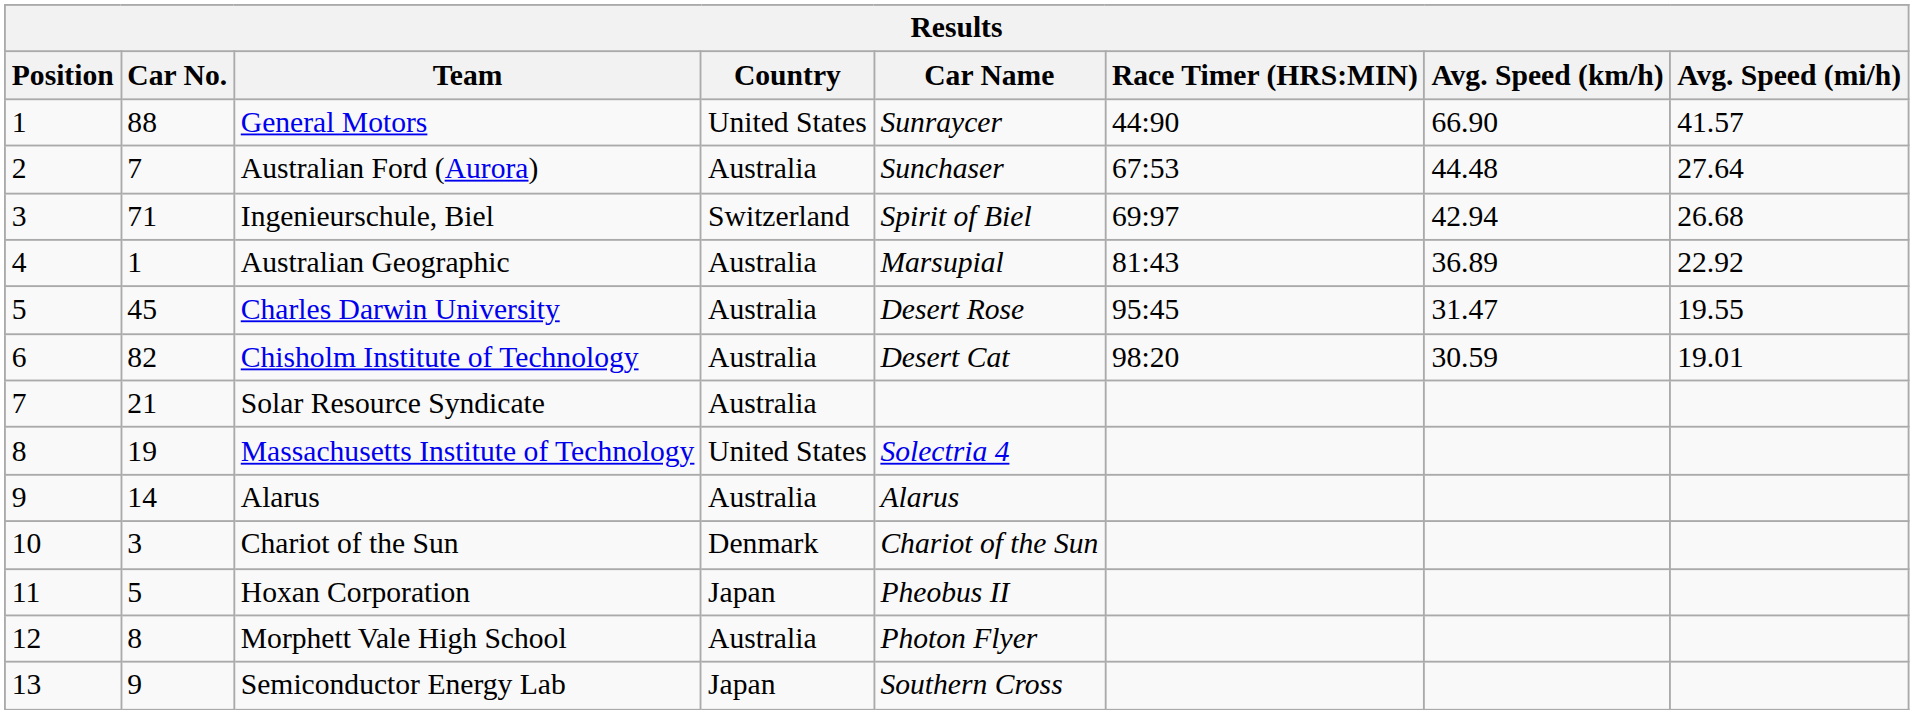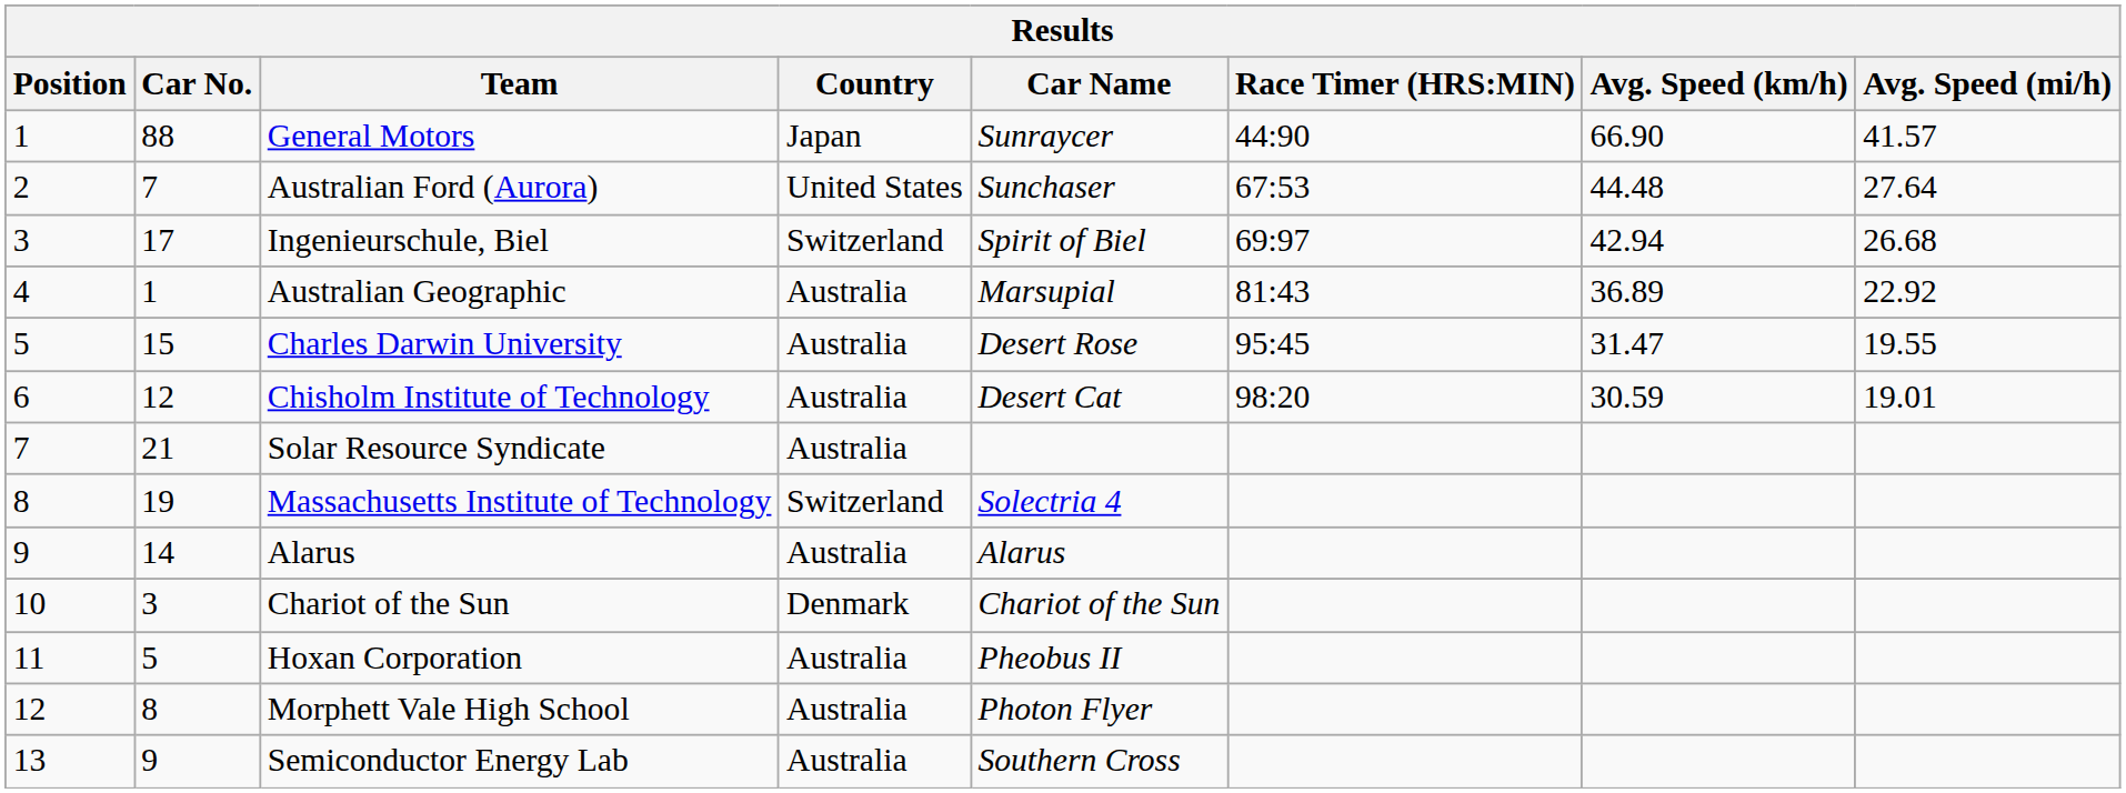 <table class="wikitable collapsible collapsed" style="min-width:50em;">
 <tr>
 <th colspan=8>Results</th>
 </tr>
 <tr>
 <th>Position</th>
 <th>Car No.</th>
 <th>Team</th>
 <th>Country</th>
 <th>Car Name</th>
 <th>Race Timer (HRS:MIN)</th>
 <th>Avg. Speed (km/h)</th>
 <th>Avg. Speed (mi/h)</th>
 </tr>
 <tr>
 <td>1</td>
 <td>88</td>
 <td><a href='#'>General Motors</a></td>
-<td>United States</td>
+<td>Japan</td>
 <td><em>Sunraycer</em></td>
 <td>44:90</td>
 <td>66.90</td>
 <td>41.57</td>
 </tr>
 <tr>
 <td>2</td>
 <td>7</td>
 <td>Australian Ford (<a href='#'>Aurora</a>)</td>
-<td>Australia</td>
+<td>United States</td>
 <td><em>Sunchaser</em></td>
 <td>67:53</td>
 <td>44.48</td>
 <td>27.64</td>
 </tr>
 <tr>
 <td>3</td>
-<td>71</td>
+<td>17</td>
 <td>Ingenieurschule, Biel</td>
 <td>Switzerland</td>
 <td><em>Spirit of Biel</em></td>
 <td>69:97</td>
 <td>42.94</td>
 <td>26.68</td>
 </tr>
 <tr>
 <td>4</td>
 <td>1</td>
 <td>Australian Geographic</td>
 <td>Australia</td>
 <td><em>Marsupial</em></td>
 <td>81:43</td>
 <td>36.89</td>
 <td>22.92</td>
 </tr>
 <tr>
 <td>5</td>
-<td>45</td>
+<td>15</td>
 <td><a href='#'>Charles Darwin University</a></td>
 <td>Australia</td>
 <td><em>Desert Rose</em></td>
 <td>95:45</td>
 <td>31.47</td>
 <td>19.55</td>
 </tr>
 <tr>
 <td>6</td>
-<td>82</td>
+<td>12</td>
 <td><a href='#'>Chisholm Institute of Technology</a></td>
 <td>Australia</td>
 <td><em>Desert Cat</em></td>
 <td>98:20</td>
 <td>30.59</td>
 <td>19.01</td>
 </tr>
 <tr>
 <td>7</td>
 <td>21</td>
 <td>Solar Resource Syndicate</td>
 <td>Australia</td>
 <td></td>
 <td></td>
 <td></td>
 <td></td>
 </tr>
 <tr>
 <td>8</td>
 <td>19</td>
 <td><a href='#'>Massachusetts Institute of Technology</a></td>
-<td>United States</td>
+<td>Switzerland</td>
 <td><a href='#'><em>Solectria 4</em></a></td>
 <td></td>
 <td></td>
 <td></td>
 </tr>
 <tr>
 <td>9</td>
 <td>14</td>
 <td>Alarus</td>
 <td>Australia</td>
 <td><em>Alarus</em></td>
 <td></td>
 <td></td>
 <td></td>
 </tr>
 <tr>
 <td>10</td>
 <td>3</td>
 <td>Chariot of the Sun</td>
 <td>Denmark</td>
 <td><em>Chariot of the Sun</em></td>
 <td></td>
 <td></td>
 <td></td>
 </tr>
 <tr>
 <td>11</td>
 <td>5</td>
 <td>Hoxan Corporation</td>
-<td>Japan</td>
+<td>Australia</td>
 <td><em>Pheobus II</em></td>
 <td></td>
 <td></td>
 <td></td>
 </tr>
 <tr>
 <td>12</td>
 <td>8</td>
 <td>Morphett Vale High School</td>
 <td>Australia</td>
 <td><em>Photon Flyer</em></td>
 <td></td>
 <td></td>
 <td></td>
 </tr>
 <tr>
 <td>13</td>
 <td>9</td>
 <td>Semiconductor Energy Lab</td>
-<td>Japan</td>
+<td>Australia</td>
 <td><em>Southern Cross</em></td>
 <td></td>
 <td></td>
 <td></td>
 </tr>
 </table>
